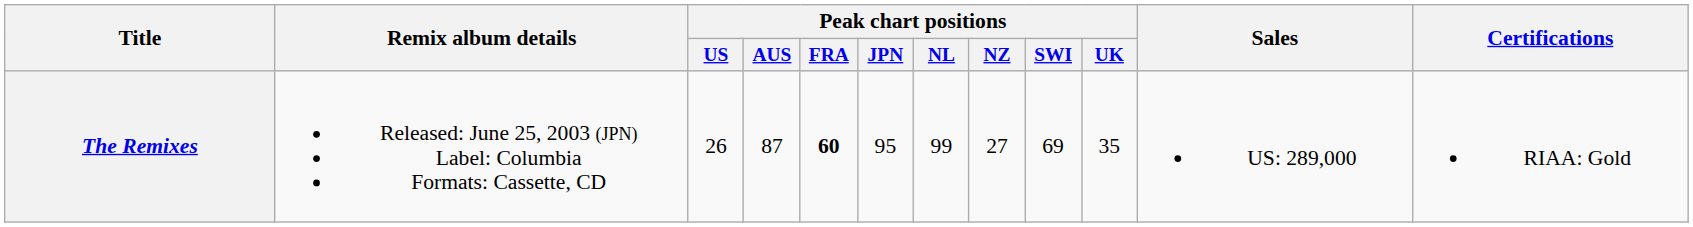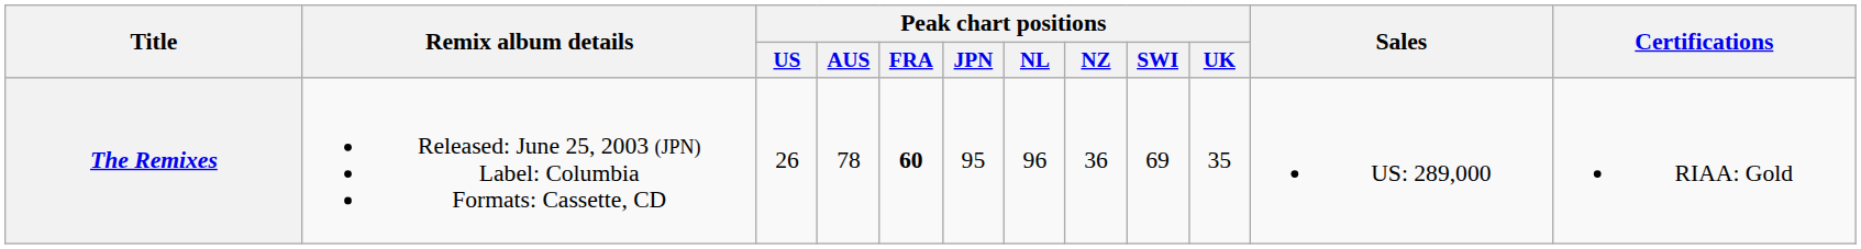 <table class="wikitable plainrowheaders" style="text-align:center;" border="1">
 <tr>
 <th scope="col" rowspan="2" style="width:13em;">Title</th>
 <th scope="col" rowspan="2" style="width:20em;">Remix album details</th>
 <th scope="col" colspan="8">Peak chart positions</th>
 <th scope="col" rowspan="2" style="width:13em;">Sales</th>
 <th scope="col" rowspan="2" style="width:13em;"><a href='#'>Certifications</a></th>
 </tr>
 <tr>
 <th scope="col" style="width:2.5em;font-size:90%;"><a href='#'>US</a><br></th>
 <th scope="col" style="width:2.5em;font-size:90%;"><a href='#'>AUS</a><br></th>
 <th scope="col" style="width:2.5em;font-size:90%;"><a href='#'>FRA</a><br></th>
 <th scope="col" style="width:2.5em;font-size:90%;"><a href='#'>JPN</a><br></th>
 <th scope="col" style="width:2.5em;font-size:90%;"><a href='#'>NL</a><br></th>
 <th scope="col" style="width:2.5em;font-size:90%;"><a href='#'>NZ</a><br></th>
 <th scope="col" style="width:2.5em;font-size:90%;"><a href='#'>SWI</a><br></th>
 <th scope="col" style="width:2.5em;font-size:90%;"><a href='#'>UK</a><br></th>
 </tr>
 <tr>
 <th scope="row"><em><a href='#'>The Remixes</a></em></th>
 <td><br><ul><li>Released: June 25, 2003 <small>(JPN)</small></li><li>Label: Columbia</li><li>Formats: Cassette, CD</li></ul></td>
 <td>26</td>
-<td>87</td>
+<td>78</td>
 <td><strong>60</strong></td>
 <td>95</td>
-<td>99</td>
-<td>27</td>
+<td>96</td>
+<td>36</td>
 <td>69</td>
 <td>35</td>
 <td><br><ul><li>US: 289,000</li></ul></td>
 <td><br><ul><li>RIAA: Gold</li></ul></td>
 </tr>
 </table>
